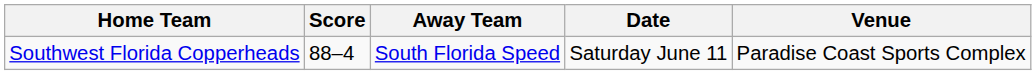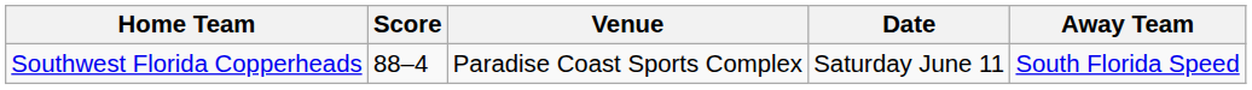 <table class="wikitable">
 <tr>
 <th>Home Team</th>
 <th>Score</th>
+<th>Venue</th>
+<th>Date</th>
 <th>Away Team</th>
-<th>Date</th>
-<th>Venue</th>
 </tr>
 <tr>
 <td> <a href='#'>Southwest Florida Copperheads</a></td>
 <td>88–4</td>
+<td>Paradise Coast Sports Complex</td>
+<td>Saturday June 11</td>
 <td> <a href='#'>South Florida Speed</a></td>
-<td>Saturday June 11</td>
-<td>Paradise Coast Sports Complex</td>
 </tr>
 </table>
